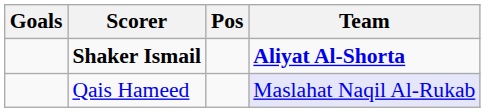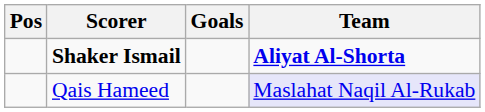 <table class="wikitable">
 <tr>
+<th>Pos</th>
+<th>Scorer</th>
 <th>Goals</th>
-<th>Scorer</th>
-<th>Pos</th>
 <th>Team</th>
 </tr>
 <tr>
 <td></td>
 <td><strong>Shaker Ismail</strong></td>
 <td></td>
 <td><strong><a href='#'>Aliyat Al-Shorta</a></strong></td>
 </tr>
 <tr>
 <td></td>
 <td><a href='#'>Qais Hameed</a></td>
 <td></td>
 <td style="background: lavender;"><a href='#'>Maslahat Naqil Al-Rukab</a></td>
 </tr>
 </table>
